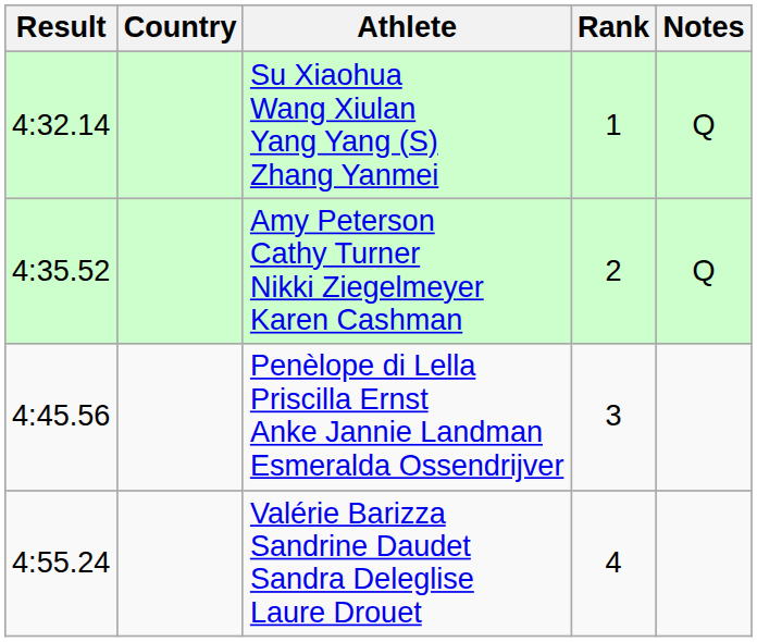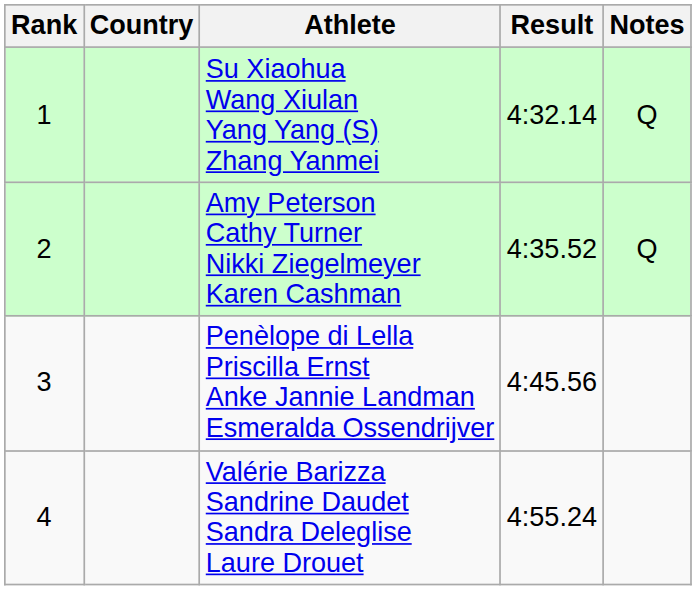 <table class="wikitable" style="text-align:center">
 <tr>
-<th>Result</th>
+<th>Rank</th>
 <th>Country</th>
 <th>Athlete</th>
-<th>Rank</th>
+<th>Result</th>
 <th>Notes</th>
 </tr>
 <tr bgcolor=ccffcc>
-<td>4:32.14</td>
+<td>1</td>
 <td align=left></td>
 <td align=left><a href='#'>Su Xiaohua</a> <br> <a href='#'>Wang Xiulan</a> <br> <a href='#'>Yang Yang (S)</a> <br> <a href='#'>Zhang Yanmei</a></td>
-<td>1</td>
+<td>4:32.14</td>
 <td>Q</td>
 </tr>
 <tr bgcolor=ccffcc>
-<td>4:35.52</td>
+<td>2</td>
 <td align=left></td>
 <td align=left><a href='#'>Amy Peterson</a> <br> <a href='#'>Cathy Turner</a> <br> <a href='#'>Nikki Ziegelmeyer</a> <br> <a href='#'>Karen Cashman</a></td>
-<td>2</td>
+<td>4:35.52</td>
 <td>Q</td>
 </tr>
 <tr>
-<td>4:45.56</td>
+<td>3</td>
 <td align=left></td>
 <td align=left><a href='#'>Penèlope di Lella</a> <br> <a href='#'>Priscilla Ernst</a> <br> <a href='#'>Anke Jannie Landman</a> <br> <a href='#'>Esmeralda Ossendrijver</a></td>
-<td>3</td>
+<td>4:45.56</td>
 <td></td>
 </tr>
 <tr>
-<td>4:55.24</td>
+<td>4</td>
 <td align=left></td>
 <td align=left><a href='#'>Valérie Barizza</a> <br> <a href='#'>Sandrine Daudet</a> <br> <a href='#'>Sandra Deleglise</a> <br> <a href='#'>Laure Drouet</a></td>
-<td>4</td>
+<td>4:55.24</td>
 <td></td>
 </tr>
 </table>
